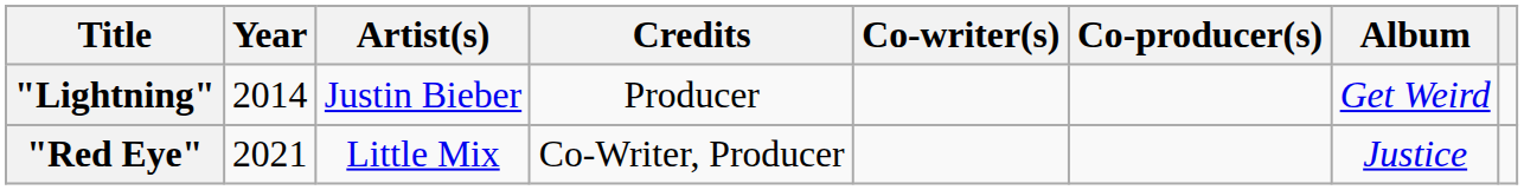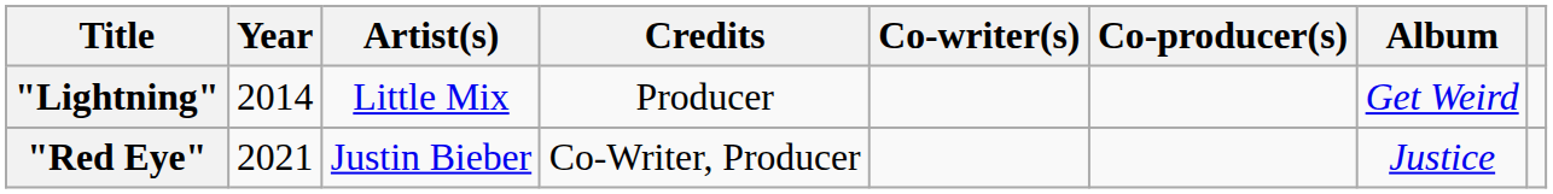 <table class="wikitable plainrowheaders" style="text-align:center;">
 <tr>
 <th scope="col">Title</th>
 <th scope="col">Year</th>
 <th scope="col">Artist(s)</th>
 <th scope="col">Credits</th>
 <th scope="col">Co-writer(s)</th>
 <th scope="col">Co-producer(s)</th>
 <th scope="col">Album</th>
 <th scope="col"></th>
 </tr>
 <tr>
 <th scope="row">"Lightning"</th>
 <td>2014</td>
-<td><a href='#'>Justin Bieber</a></td>
+<td><a href='#'>Little Mix</a></td>
 <td>Producer</td>
 <td></td>
 <td></td>
 <td><em><a href='#'>Get Weird</a></em></td>
 </tr>
 <tr>
 <th scope="row">"Red Eye"</th>
 <td>2021</td>
-<td><a href='#'>Little Mix</a></td>
+<td><a href='#'>Justin Bieber</a></td>
 <td>Co-Writer, Producer</td>
 <td></td>
 <td></td>
 <td><em><a href='#'>Justice</a></em></td>
 <td></td>
 </tr>
 </table>
